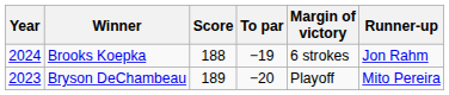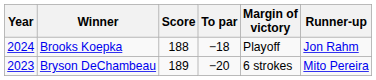 <table class="wikitable" style="font-size:95%">
 <tr>
 <th>Year</th>
 <th>Winner</th>
 <th>Score</th>
 <th>To par</th>
 <th>Margin of<br>victory</th>
 <th>Runner-up</th>
 </tr>
 <tr>
 <td><a href='#'>2024</a></td>
 <td> <a href='#'>Brooks Koepka</a></td>
 <td align=center>188</td>
-<td align=center>−19</td>
-<td>6 strokes</td>
+<td align=center>−18</td>
+<td>Playoff</td>
 <td> <a href='#'>Jon Rahm</a></td>
 </tr>
 <tr>
 <td><a href='#'>2023</a></td>
 <td> <a href='#'>Bryson DeChambeau</a></td>
 <td align=center>189</td>
 <td align=center>−20</td>
-<td>Playoff</td>
+<td>6 strokes</td>
 <td> <a href='#'>Mito Pereira</a></td>
 </tr>
 </table>
